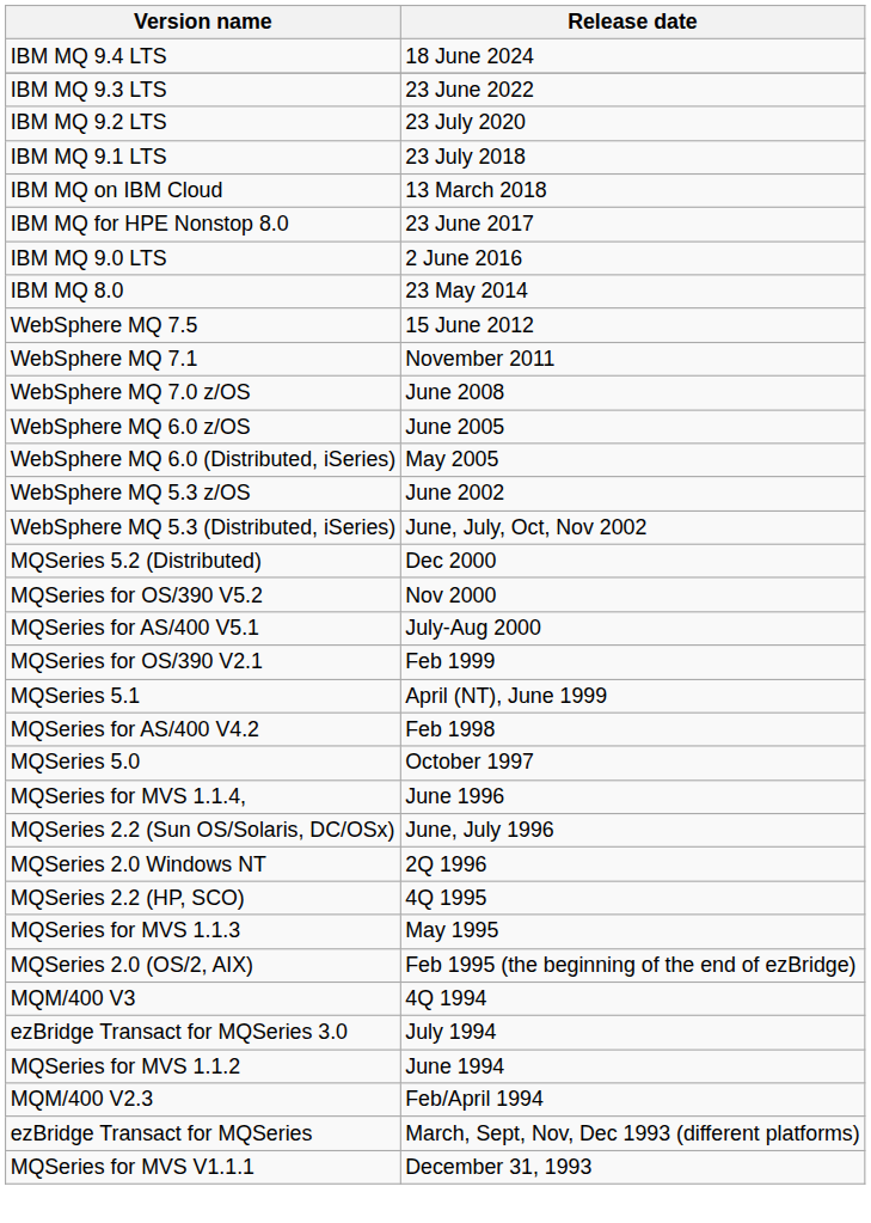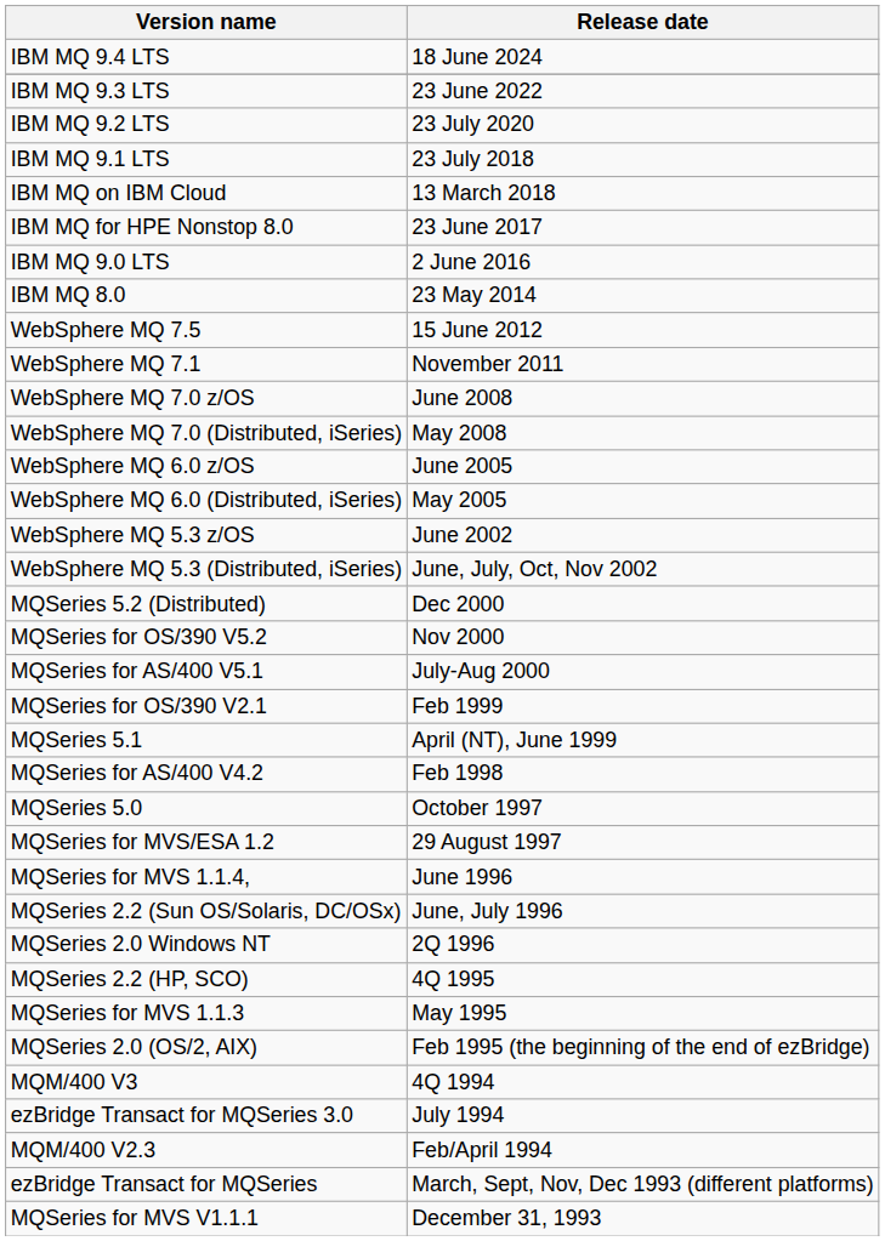 <table class="wikitable sortable">
 <tr>
 <th>Version name</th>
 <th>Release date</th>
 </tr>
 <tr>
 <td>IBM MQ 9.4 LTS</td>
 <td>18 June 2024</td>
 </tr>
 <tr>
 </tr>
 <tr>
 <td>IBM MQ 9.3 LTS</td>
 <td>23 June 2022</td>
 </tr>
 <tr>
 <td>IBM MQ 9.2 LTS</td>
 <td>23 July 2020</td>
 </tr>
 <tr>
 <td>IBM MQ 9.1 LTS</td>
 <td>23 July 2018</td>
 </tr>
 <tr>
 <td>IBM MQ on IBM Cloud</td>
 <td>13 March 2018 </td>
 </tr>
 <tr>
 <td>IBM MQ for HPE Nonstop 8.0</td>
 <td>23 June 2017</td>
 </tr>
 <tr>
 <td>IBM MQ 9.0 LTS</td>
 <td>2 June 2016 </td>
 </tr>
 <tr>
 <td>IBM MQ 8.0</td>
 <td>23 May 2014</td>
 </tr>
 <tr>
 <td>WebSphere MQ 7.5</td>
 <td>15 June 2012</td>
 </tr>
 <tr>
 <td>WebSphere MQ 7.1</td>
 <td>November 2011</td>
 </tr>
 <tr>
 <td>WebSphere MQ 7.0 z/OS</td>
 <td>June 2008</td>
 </tr>
 <tr>
+<td>WebSphere MQ 7.0 (Distributed, iSeries)</td>
+<td>May 2008</td>
+</tr>
+<tr>
 <td>WebSphere MQ 6.0 z/OS</td>
 <td>June 2005</td>
 </tr>
 <tr>
 <td>WebSphere MQ 6.0 (Distributed, iSeries)</td>
 <td>May 2005</td>
 </tr>
 <tr>
 <td>WebSphere MQ 5.3 z/OS</td>
 <td>June 2002</td>
 </tr>
 <tr>
 <td>WebSphere MQ 5.3 (Distributed, iSeries)</td>
 <td>June, July, Oct, Nov 2002</td>
 </tr>
 <tr>
 <td>MQSeries 5.2 (Distributed)</td>
 <td>Dec 2000</td>
 </tr>
 <tr>
 <td>MQSeries for OS/390 V5.2</td>
 <td>Nov 2000</td>
 </tr>
 <tr>
 <td>MQSeries for AS/400 V5.1</td>
 <td>July-Aug 2000</td>
 </tr>
 <tr>
 <td>MQSeries for OS/390 V2.1</td>
 <td>Feb 1999</td>
 </tr>
 <tr>
 <td>MQSeries 5.1</td>
 <td>April (NT), June 1999</td>
 </tr>
 <tr>
 <td>MQSeries for AS/400 V4.2</td>
 <td>Feb 1998</td>
 </tr>
 <tr>
 <td>MQSeries 5.0</td>
 <td>October 1997</td>
 </tr>
 <tr>
+<td>MQSeries for MVS/ESA 1.2</td>
+<td>29 August 1997 </td>
+</tr>
+<tr>
 <td>MQSeries for MVS 1.1.4,</td>
 <td>June 1996</td>
 </tr>
 <tr>
 <td>MQSeries 2.2 (Sun OS/Solaris, DC/OSx)</td>
 <td>June, July 1996</td>
 </tr>
 <tr>
 <td>MQSeries 2.0 Windows NT</td>
 <td>2Q 1996</td>
 </tr>
 <tr>
 <td>MQSeries 2.2 (HP, SCO)</td>
 <td>4Q 1995</td>
 </tr>
 <tr>
 <td>MQSeries for MVS 1.1.3</td>
 <td>May 1995</td>
 </tr>
 <tr>
 <td>MQSeries 2.0 (OS/2, AIX)</td>
 <td>Feb 1995 (the beginning of the end of ezBridge)</td>
 </tr>
 <tr>
 <td>MQM/400 V3</td>
 <td>4Q 1994</td>
 </tr>
 <tr>
 <td>ezBridge Transact for MQSeries 3.0</td>
 <td>July 1994</td>
 </tr>
 <tr>
-<td>MQSeries for MVS 1.1.2</td>
-<td>June 1994</td>
-</tr>
-<tr>
 <td>MQM/400 V2.3</td>
 <td>Feb/April 1994</td>
 </tr>
 <tr>
 <td>ezBridge Transact for MQSeries</td>
 <td>March, Sept, Nov, Dec 1993 (different platforms)</td>
 </tr>
 <tr>
 <td>MQSeries for MVS V1.1.1</td>
 <td>December 31, 1993</td>
 </tr>
 </table>
